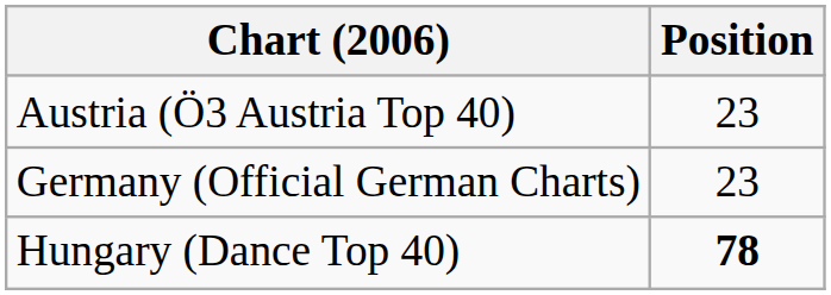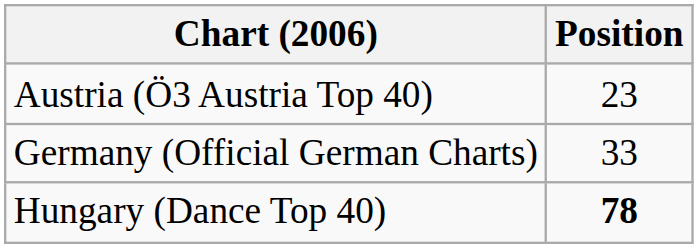 <table class="wikitable sortable">
 <tr>
 <th>Chart (2006)</th>
 <th>Position</th>
 </tr>
 <tr>
 <td>Austria (Ö3 Austria Top 40)</td>
 <td align="center">23</td>
 </tr>
 <tr>
 <td>Germany (Official German Charts)</td>
-<td align="center">23</td>
+<td align="center">33</td>
 </tr>
 <tr>
 <td>Hungary (Dance Top 40)</td>
 <td align="center"><strong>78</strong></td>
 </tr>
 </table>
